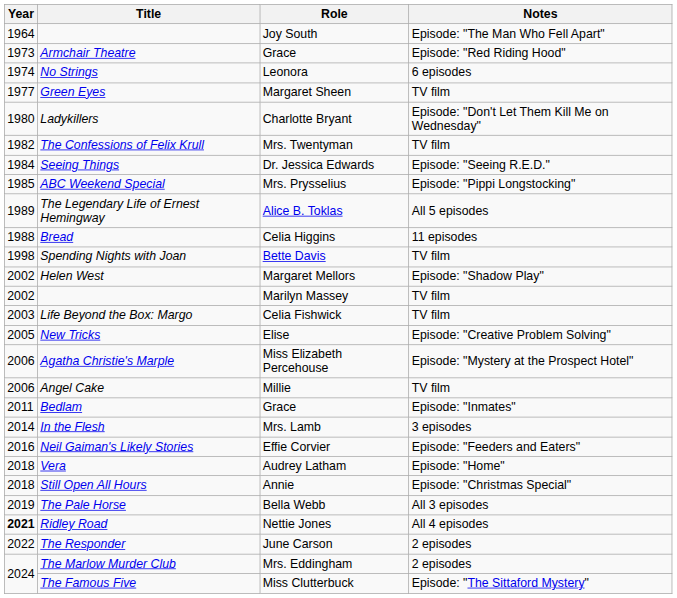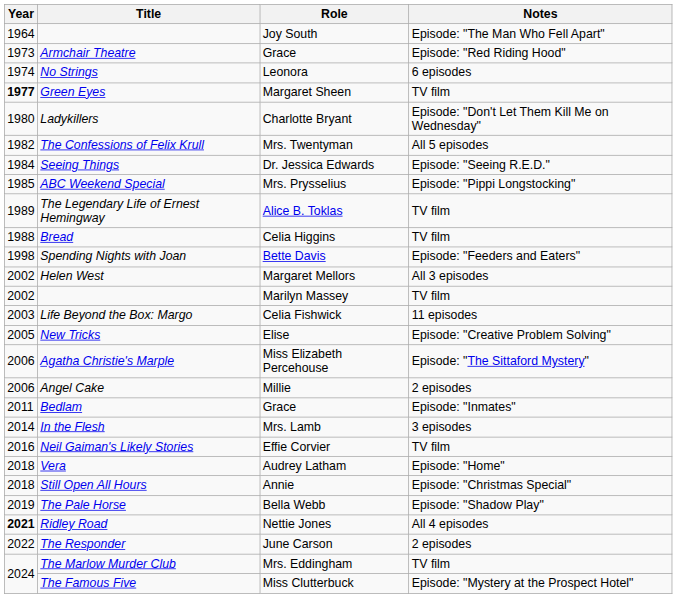 <table class="wikitable sortable">
 <tr>
 <th>Year</th>
 <th>Title</th>
 <th>Role</th>
 <th class="unsortable">Notes</th>
 </tr>
 <tr>
 <td>1964</td>
 <td><em></em></td>
 <td>Joy South</td>
 <td>Episode: "The Man Who Fell Apart"</td>
 </tr>
 <tr>
 <td>1973</td>
 <td><em><a href='#'>Armchair Theatre</a></em></td>
 <td>Grace</td>
 <td>Episode: "Red Riding Hood"</td>
 </tr>
 <tr>
 <td>1974</td>
 <td><em><a href='#'>No Strings</a></em></td>
 <td>Leonora</td>
 <td>6 episodes</td>
 </tr>
 <tr>
-<td>1977</td>
+<td><strong>1977</strong></td>
 <td><em><a href='#'>Green Eyes</a></em></td>
 <td>Margaret Sheen</td>
 <td>TV film</td>
 </tr>
 <tr>
 <td>1980</td>
 <td><em>Ladykillers</em></td>
 <td>Charlotte Bryant</td>
 <td>Episode: "Don't Let Them Kill Me on Wednesday"</td>
 </tr>
 <tr>
 <td>1982</td>
 <td><em><a href='#'>The Confessions of Felix Krull</a></em></td>
 <td>Mrs. Twentyman</td>
-<td>TV film</td>
+<td>All 5 episodes</td>
 </tr>
 <tr>
 <td>1984</td>
 <td><em><a href='#'>Seeing Things</a></em></td>
 <td>Dr. Jessica Edwards</td>
 <td>Episode: "Seeing R.E.D."</td>
 </tr>
 <tr>
 <td>1985</td>
 <td><em><a href='#'>ABC Weekend Special</a></em></td>
 <td>Mrs. Prysselius</td>
 <td>Episode: "Pippi Longstocking"</td>
 </tr>
 <tr>
 <td>1989</td>
 <td><em>The Legendary Life of Ernest Hemingway</em></td>
 <td><a href='#'>Alice B. Toklas</a></td>
-<td>All 5 episodes</td>
+<td>TV film</td>
 </tr>
 <tr>
 <td>1988</td>
 <td><em><a href='#'>Bread</a></em></td>
 <td>Celia Higgins</td>
-<td>11 episodes</td>
+<td>TV film</td>
 </tr>
 <tr>
 <td>1998</td>
 <td><em>Spending Nights with Joan</em></td>
 <td><a href='#'>Bette Davis</a></td>
-<td>TV film</td>
+<td>Episode: "Feeders and Eaters"</td>
 </tr>
 <tr>
 <td>2002</td>
 <td><em>Helen West</em></td>
 <td>Margaret Mellors</td>
-<td>Episode: "Shadow Play"</td>
+<td>All 3 episodes</td>
 </tr>
 <tr>
 <td>2002</td>
 <td><em></em></td>
 <td>Marilyn Massey</td>
 <td>TV film</td>
 </tr>
 <tr>
 <td>2003</td>
 <td><em>Life Beyond the Box: Margo</em></td>
 <td>Celia Fishwick</td>
-<td>TV film</td>
+<td>11 episodes</td>
 </tr>
 <tr>
 <td>2005</td>
 <td><em><a href='#'>New Tricks</a></em></td>
 <td>Elise</td>
 <td>Episode: "Creative Problem Solving"</td>
 </tr>
 <tr>
 <td>2006</td>
 <td><em><a href='#'>Agatha Christie's Marple</a></em></td>
 <td>Miss Elizabeth Percehouse</td>
-<td>Episode: "Mystery at the Prospect Hotel"</td>
+<td>Episode: "<a href='#'>The Sittaford Mystery</a>"</td>
 </tr>
 <tr>
 <td>2006</td>
 <td><em>Angel Cake</em></td>
 <td>Millie</td>
-<td>TV film</td>
+<td>2 episodes</td>
 </tr>
 <tr>
 <td>2011</td>
 <td><em><a href='#'>Bedlam</a></em></td>
 <td>Grace</td>
 <td>Episode: "Inmates"</td>
 </tr>
 <tr>
 <td>2014</td>
 <td><em><a href='#'>In the Flesh</a></em></td>
 <td>Mrs. Lamb</td>
 <td>3 episodes</td>
 </tr>
 <tr>
 <td>2016</td>
 <td><em><a href='#'>Neil Gaiman's Likely Stories</a></em></td>
 <td>Effie Corvier</td>
-<td>Episode: "Feeders and Eaters"</td>
+<td>TV film</td>
 </tr>
 <tr>
 <td>2018</td>
 <td><em><a href='#'>Vera</a></em></td>
 <td>Audrey Latham</td>
 <td>Episode: "Home"</td>
 </tr>
 <tr>
 <td>2018</td>
 <td><em><a href='#'>Still Open All Hours</a></em></td>
 <td>Annie</td>
 <td>Episode: "Christmas Special"</td>
 </tr>
 <tr>
 <td>2019</td>
 <td><em><a href='#'>The Pale Horse</a></em></td>
 <td>Bella Webb</td>
-<td>All 3 episodes</td>
+<td>Episode: "Shadow Play"</td>
 </tr>
 <tr>
 <td><strong>2021</strong></td>
 <td><em><a href='#'>Ridley Road</a></em></td>
 <td>Nettie Jones</td>
 <td>All 4 episodes</td>
 </tr>
 <tr>
 <td>2022</td>
 <td><em><a href='#'>The Responder</a></em></td>
 <td>June Carson</td>
 <td>2 episodes</td>
 </tr>
 <tr>
 <td rowspan="2">2024</td>
 <td><em><a href='#'>The Marlow Murder Club</a></em></td>
 <td>Mrs. Eddingham</td>
-<td>2 episodes</td>
+<td>TV film</td>
 </tr>
 <tr>
 <td><em><a href='#'>The Famous Five</a></em></td>
 <td>Miss Clutterbuck</td>
-<td>Episode: "<a href='#'>The Sittaford Mystery</a>"</td>
+<td>Episode: "Mystery at the Prospect Hotel"</td>
 </tr>
 </table>
